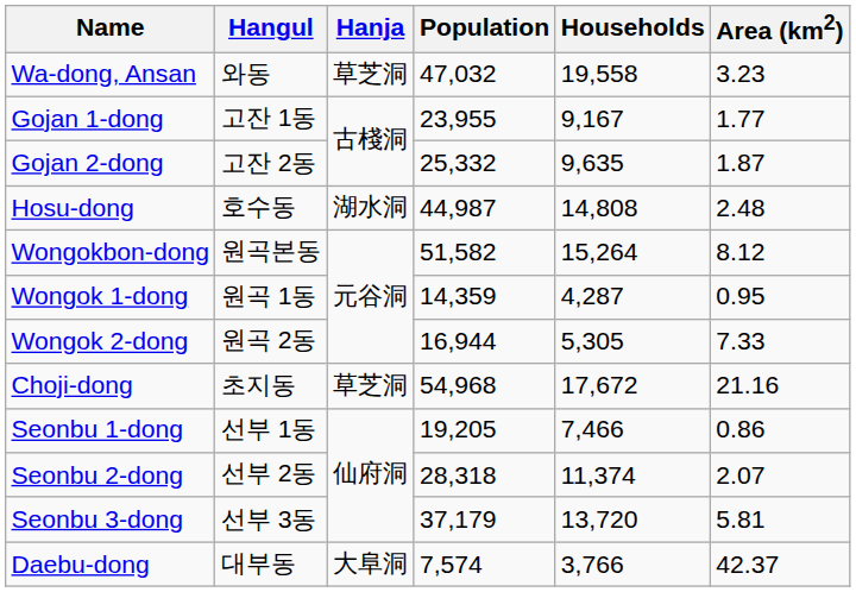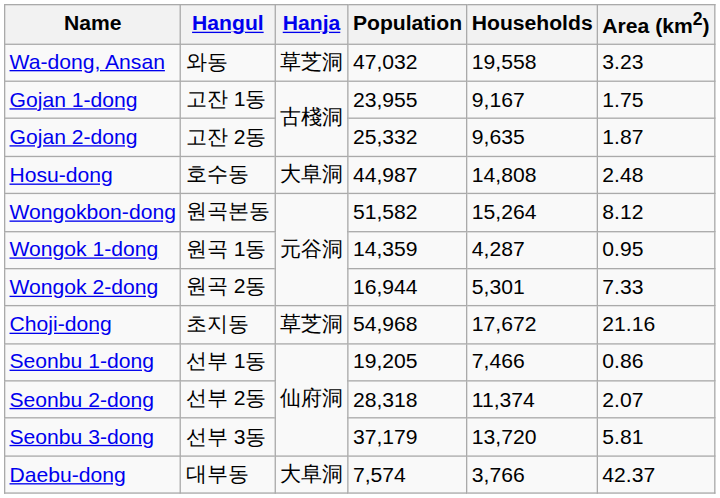 <table class="wikitable sortable" border="1">
 <tr>
 <th>Name</th>
 <th><a href='#'>Hangul</a></th>
 <th><a href='#'>Hanja</a></th>
 <th>Population</th>
 <th>Households</th>
 <th>Area (km<sup>2</sup>)</th>
 </tr>
 <tr>
 <td><a href='#'>Wa-dong, Ansan</a></td>
 <td>와동</td>
 <td>草芝洞</td>
 <td>47,032</td>
 <td>19,558</td>
 <td>3.23</td>
 </tr>
 <tr>
 <td><a href='#'>Gojan 1-dong</a></td>
 <td>고잔 1동</td>
 <td rowspan=2>古棧洞</td>
 <td>23,955</td>
 <td>9,167</td>
-<td>1.77</td>
+<td>1.75</td>
 </tr>
 <tr>
 <td><a href='#'>Gojan 2-dong</a></td>
 <td>고잔 2동</td>
 <td>25,332</td>
 <td>9,635</td>
 <td>1.87</td>
 </tr>
 <tr>
 <td><a href='#'>Hosu-dong</a></td>
 <td>호수동</td>
-<td>湖水洞</td>
+<td>大阜洞</td>
 <td>44,987</td>
 <td>14,808</td>
 <td>2.48</td>
 </tr>
 <tr>
 <td><a href='#'>Wongokbon-dong</a></td>
 <td>원곡본동</td>
 <td rowspan=3>元谷洞</td>
 <td>51,582</td>
 <td>15,264</td>
 <td>8.12</td>
 </tr>
 <tr>
 <td><a href='#'>Wongok 1-dong</a></td>
 <td>원곡 1동</td>
 <td>14,359</td>
 <td>4,287</td>
 <td>0.95</td>
 </tr>
 <tr>
 <td><a href='#'>Wongok 2-dong</a></td>
 <td>원곡 2동</td>
 <td>16,944</td>
-<td>5,305</td>
+<td>5,301</td>
 <td>7.33</td>
 </tr>
 <tr>
 <td><a href='#'>Choji-dong</a></td>
 <td>초지동</td>
 <td>草芝洞</td>
 <td>54,968</td>
 <td>17,672</td>
 <td>21.16</td>
 </tr>
 <tr>
 <td><a href='#'>Seonbu 1-dong</a></td>
 <td>선부 1동</td>
 <td rowspan=3>仙府洞</td>
 <td>19,205</td>
 <td>7,466</td>
 <td>0.86</td>
 </tr>
 <tr>
 <td><a href='#'>Seonbu 2-dong</a></td>
 <td>선부 2동</td>
 <td>28,318</td>
 <td>11,374</td>
 <td>2.07</td>
 </tr>
 <tr>
 <td><a href='#'>Seonbu 3-dong</a></td>
 <td>선부 3동</td>
 <td>37,179</td>
 <td>13,720</td>
 <td>5.81</td>
 </tr>
 <tr>
 <td><a href='#'>Daebu-dong</a></td>
 <td>대부동</td>
 <td>大阜洞</td>
 <td>7,574</td>
 <td>3,766</td>
 <td>42.37</td>
 </tr>
 </table>
